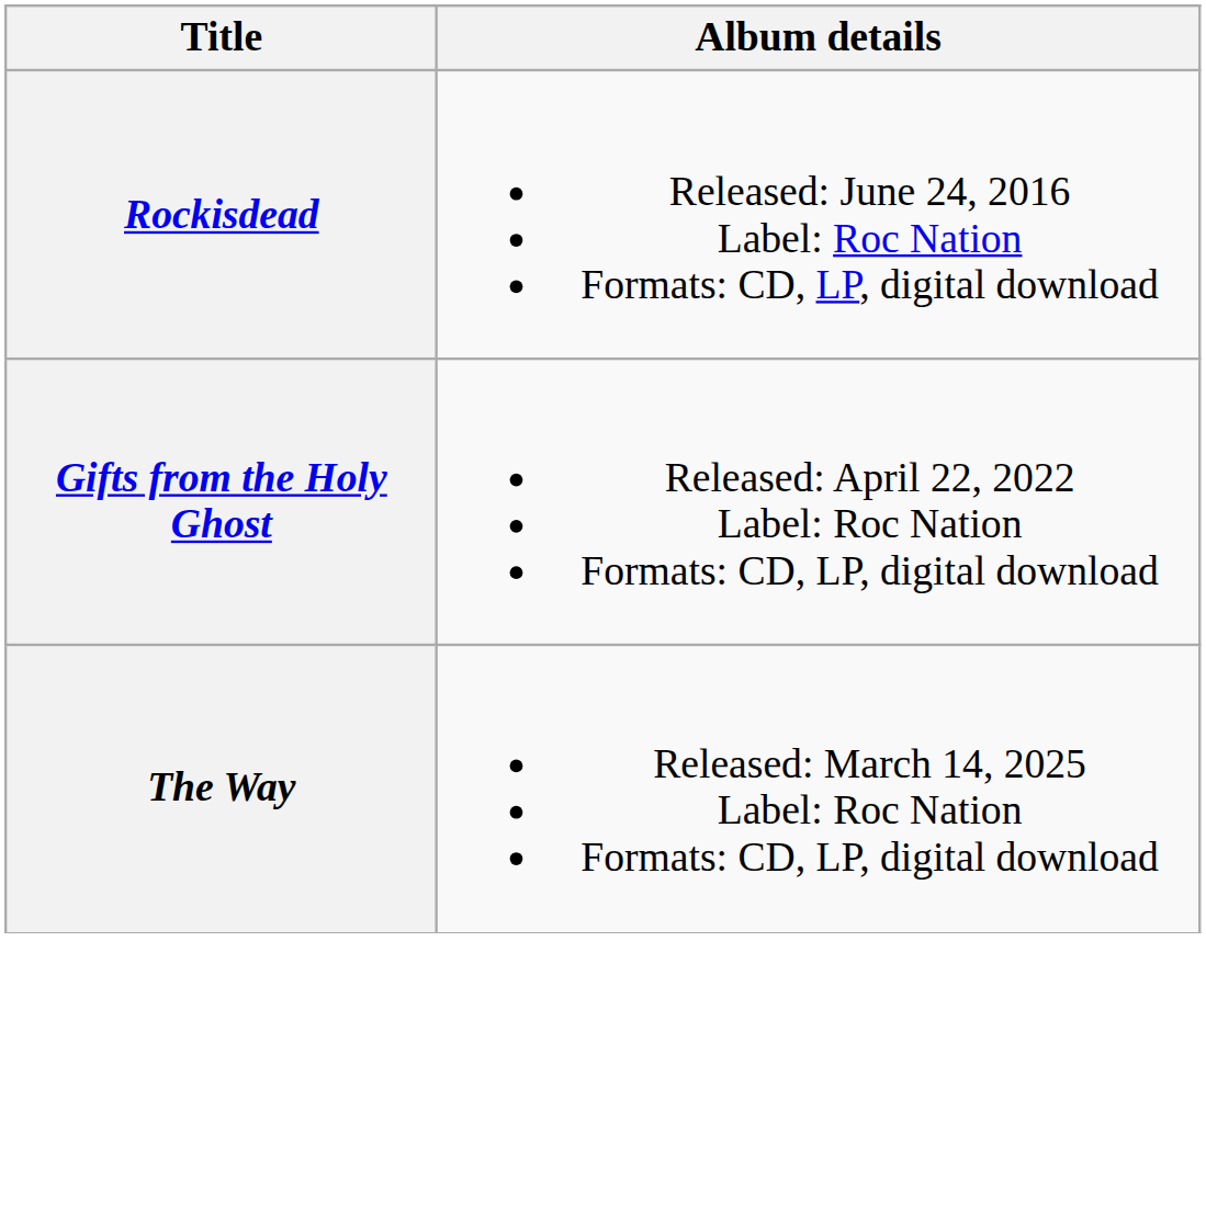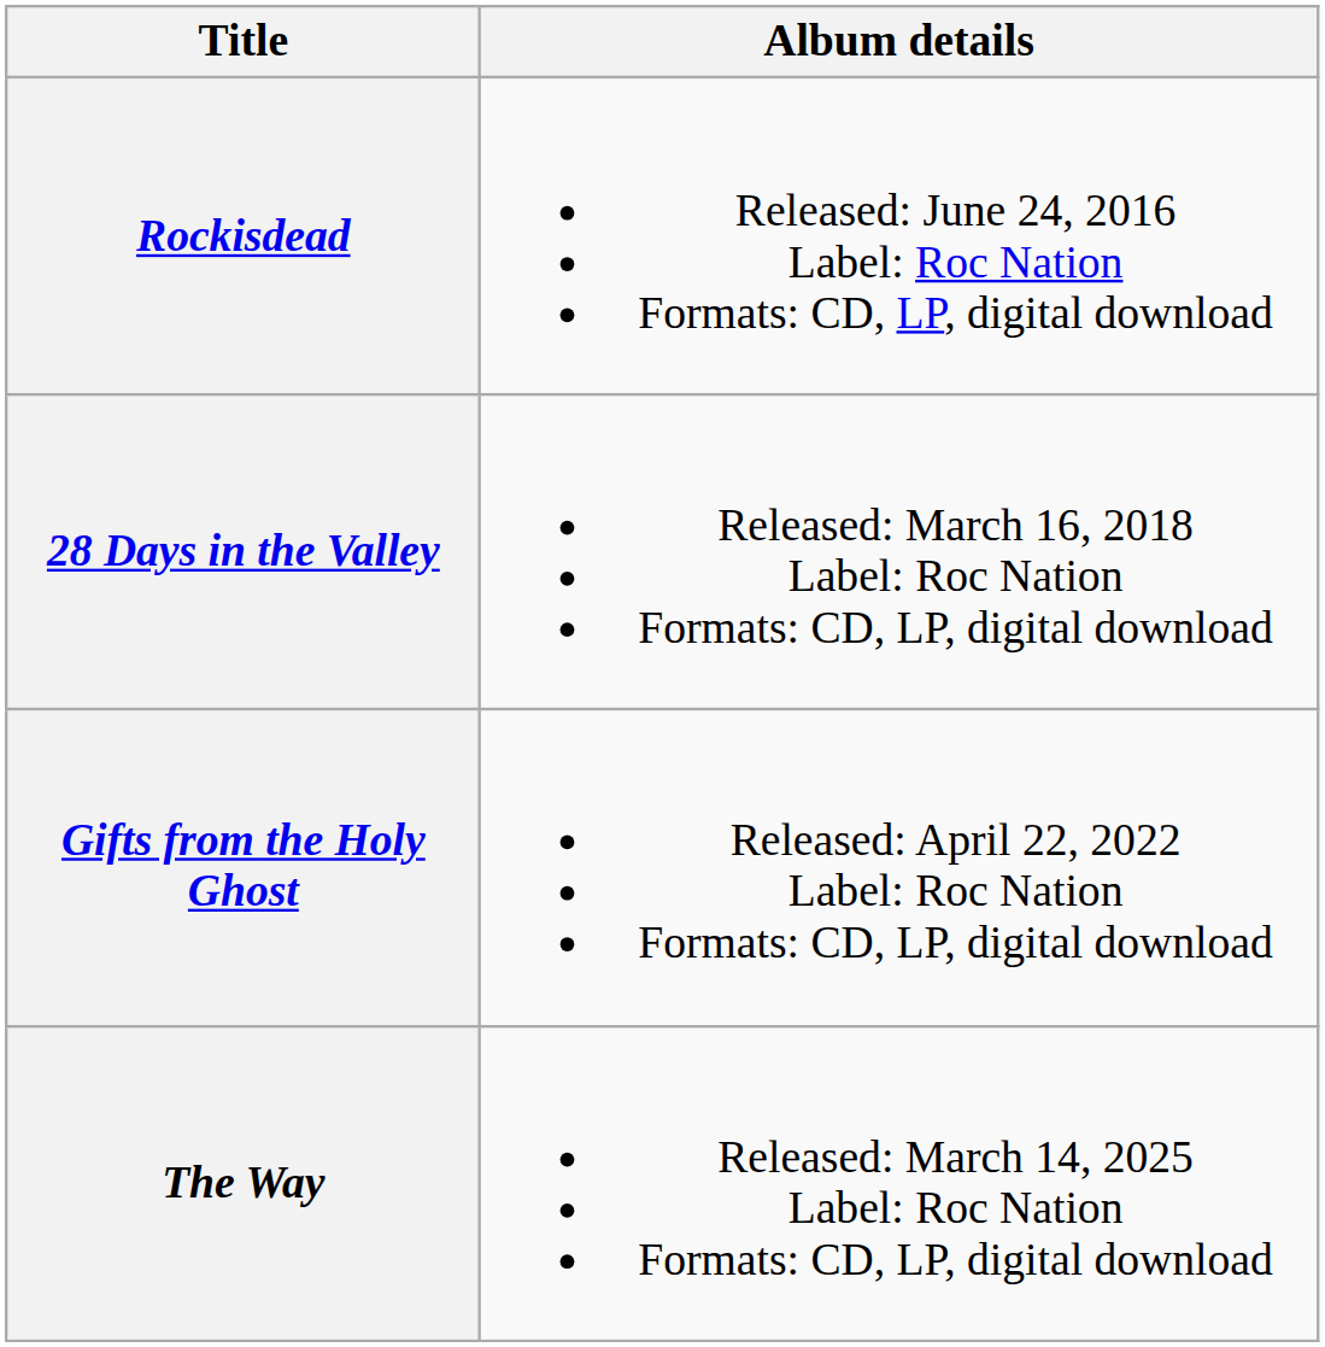 <table class="wikitable plainrowheaders" style="text-align:center">
 <tr>
 <th scope="col" style="width:10em;">Title</th>
 <th scope="col" style="width:18em;">Album details</th>
 </tr>
 <tr>
 <th scope="row"><em><a href='#'>Rockisdead</a></em></th>
 <td><br><ul><li>Released: June 24, 2016</li><li>Label: <a href='#'>Roc Nation</a></li><li>Formats: CD, <a href='#'>LP</a>, digital download</li></ul></td>
 </tr>
 <tr>
+<th scope="row"><em><a href='#'>28 Days in the Valley</a></em></th>
+<td><br><ul><li>Released: March 16, 2018</li><li>Label: Roc Nation</li><li>Formats: CD, LP, digital download</li></ul></td>
+</tr>
+<tr>
 <th scope="row"><em><a href='#'>Gifts from the Holy Ghost</a></em></th>
 <td><br><ul><li>Released: April 22, 2022</li><li>Label: Roc Nation</li><li>Formats: CD, LP, digital download</li></ul></td>
 </tr>
 <tr>
 <th scope="row"><em>The Way</em></th>
 <td><br><ul><li>Released: March 14, 2025</li><li>Label: Roc Nation</li><li>Formats: CD, LP, digital download</li></ul></td>
 </tr>
 </table>
